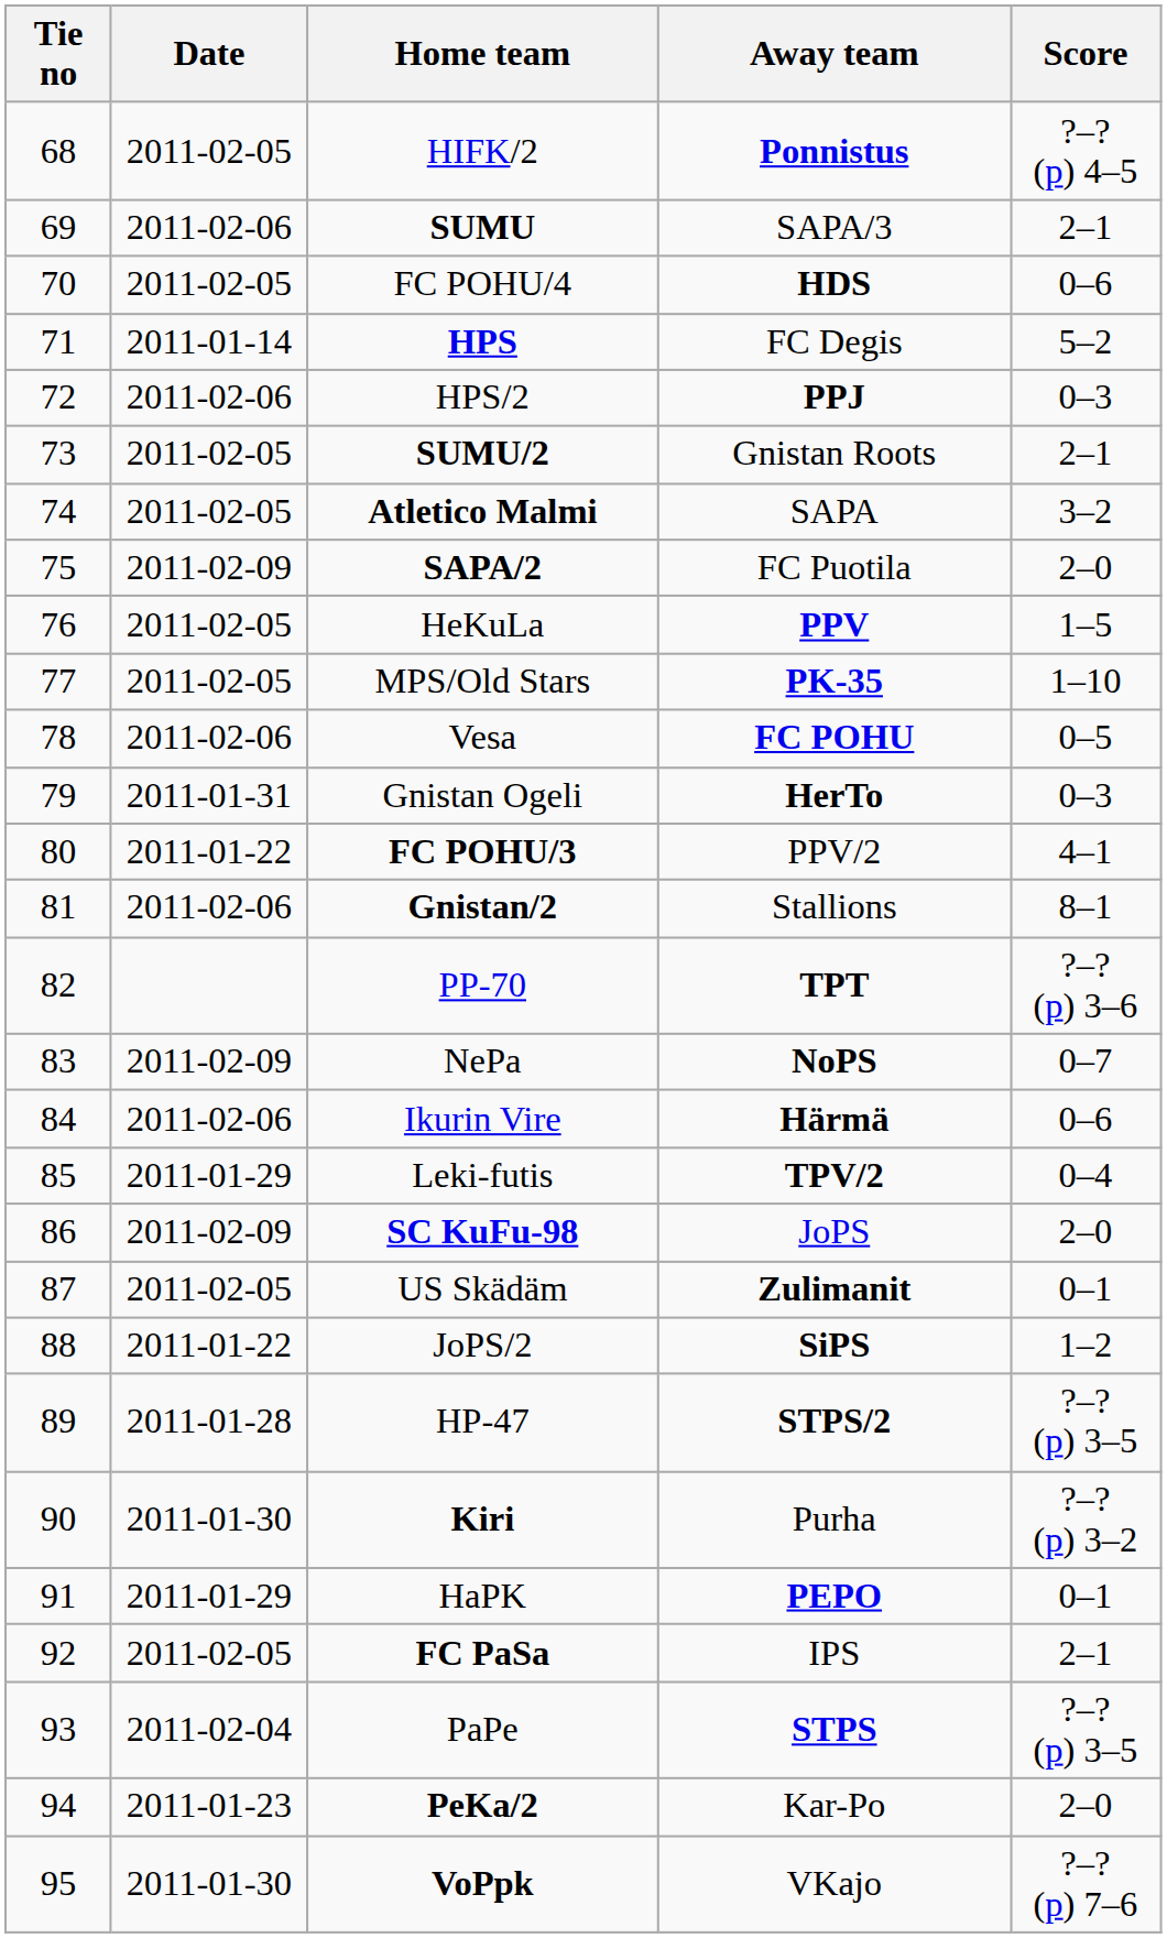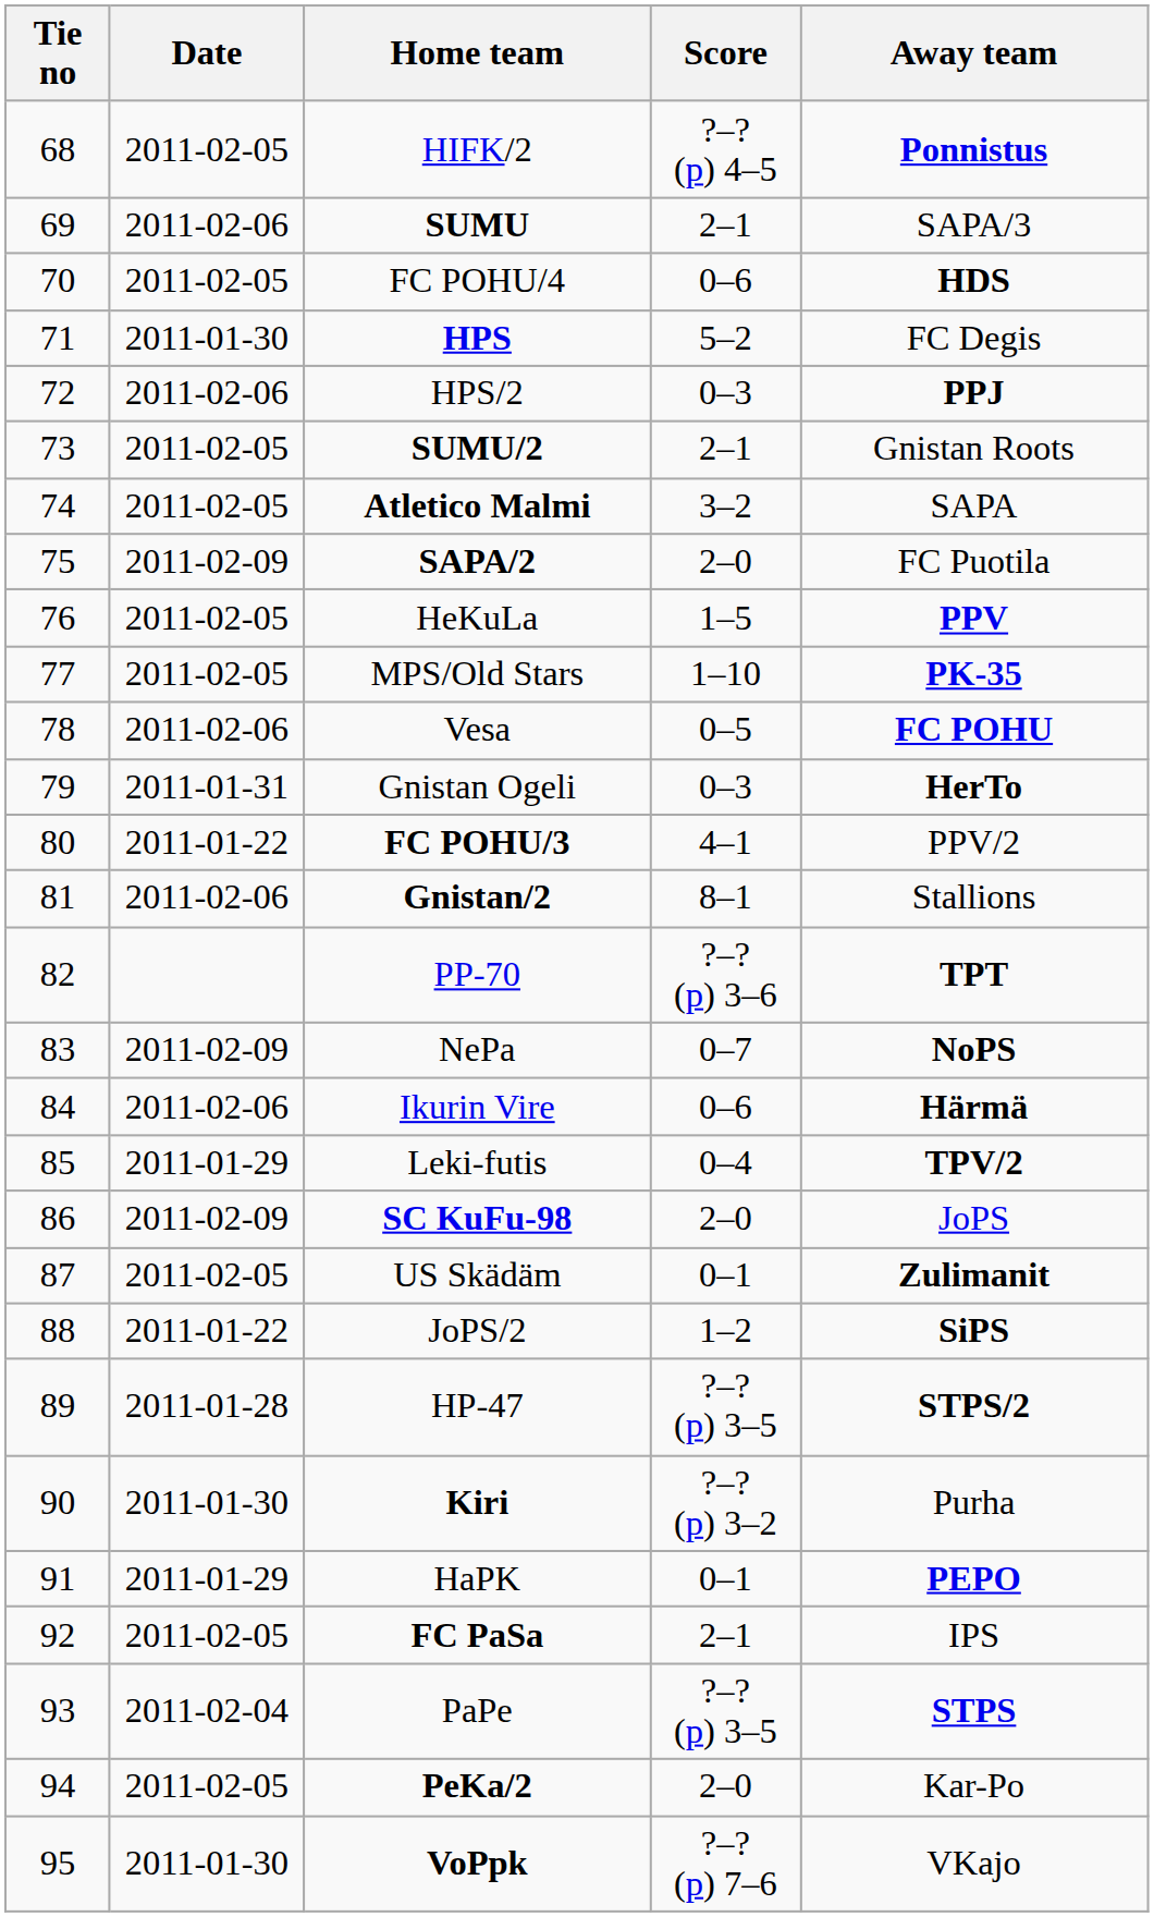 <table class="wikitable" style="text-align:center">
 <tr>
 <th style="width:40px;">Tie no</th>
 <th style="width:80px;">Date</th>
 <th style="width:150px;">Home team</th>
+<th style="width:60px;">Score</th>
 <th style="width:150px;">Away team</th>
-<th style="width:60px;">Score</th>
 </tr>
 <tr>
 <td>68</td>
 <td>2011-02-05</td>
 <td><a href='#'>HIFK</a>/2</td>
+<td>?–?<br>(<a href='#'>p</a>) 4–5</td>
 <td><strong><a href='#'>Ponnistus</a></strong></td>
-<td>?–?<br>(<a href='#'>p</a>) 4–5</td>
 </tr>
 <tr>
 <td>69</td>
 <td>2011-02-06</td>
 <td><strong>SUMU</strong></td>
+<td>2–1</td>
 <td>SAPA/3</td>
-<td>2–1</td>
 </tr>
 <tr>
 <td>70</td>
 <td>2011-02-05</td>
 <td>FC POHU/4</td>
+<td>0–6</td>
 <td><strong>HDS</strong></td>
-<td>0–6</td>
 </tr>
 <tr>
 <td>71</td>
-<td>2011-01-14</td>
+<td>2011-01-30</td>
 <td><strong><a href='#'>HPS</a></strong></td>
+<td>5–2</td>
 <td>FC Degis</td>
-<td>5–2</td>
 </tr>
 <tr>
 <td>72</td>
 <td>2011-02-06</td>
 <td>HPS/2</td>
+<td>0–3</td>
 <td><strong>PPJ</strong></td>
-<td>0–3</td>
 </tr>
 <tr>
 <td>73</td>
 <td>2011-02-05</td>
 <td><strong>SUMU/2</strong></td>
+<td>2–1</td>
 <td>Gnistan Roots</td>
-<td>2–1</td>
 </tr>
 <tr>
 <td>74</td>
 <td>2011-02-05</td>
 <td><strong>Atletico Malmi</strong></td>
+<td>3–2</td>
 <td>SAPA</td>
-<td>3–2</td>
 </tr>
 <tr>
 <td>75</td>
 <td>2011-02-09</td>
 <td><strong>SAPA/2</strong></td>
+<td>2–0</td>
 <td>FC Puotila</td>
-<td>2–0</td>
 </tr>
 <tr>
 <td>76</td>
 <td>2011-02-05</td>
 <td>HeKuLa</td>
+<td>1–5</td>
 <td><strong><a href='#'>PPV</a></strong></td>
-<td>1–5</td>
 </tr>
 <tr>
 <td>77</td>
 <td>2011-02-05</td>
 <td>MPS/Old Stars</td>
+<td>1–10</td>
 <td><strong><a href='#'>PK-35</a></strong></td>
-<td>1–10</td>
 </tr>
 <tr>
 <td>78</td>
 <td>2011-02-06</td>
 <td>Vesa</td>
+<td>0–5</td>
 <td><strong><a href='#'>FC POHU</a></strong></td>
-<td>0–5</td>
 </tr>
 <tr>
 <td>79</td>
 <td>2011-01-31</td>
 <td>Gnistan Ogeli</td>
+<td>0–3</td>
 <td><strong>HerTo</strong></td>
-<td>0–3</td>
 </tr>
 <tr>
 <td>80</td>
 <td>2011-01-22</td>
 <td><strong>FC POHU/3</strong></td>
+<td>4–1</td>
 <td>PPV/2</td>
-<td>4–1</td>
 </tr>
 <tr>
 <td>81</td>
 <td>2011-02-06</td>
 <td><strong>Gnistan/2</strong></td>
+<td>8–1</td>
 <td>Stallions</td>
-<td>8–1</td>
 </tr>
 <tr>
 <td>82</td>
 <td></td>
 <td><a href='#'>PP-70</a></td>
+<td>?–?<br>(<a href='#'>p</a>) 3–6</td>
 <td><strong>TPT</strong></td>
-<td>?–?<br>(<a href='#'>p</a>) 3–6</td>
 </tr>
 <tr>
 <td>83</td>
 <td>2011-02-09</td>
 <td>NePa</td>
+<td>0–7</td>
 <td><strong>NoPS</strong></td>
-<td>0–7</td>
 </tr>
 <tr>
 <td>84</td>
 <td>2011-02-06</td>
 <td><a href='#'>Ikurin Vire</a></td>
+<td>0–6</td>
 <td><strong>Härmä</strong></td>
-<td>0–6</td>
 </tr>
 <tr>
 <td>85</td>
 <td>2011-01-29</td>
 <td>Leki-futis</td>
+<td>0–4</td>
 <td><strong>TPV/2</strong></td>
-<td>0–4</td>
 </tr>
 <tr>
 <td>86</td>
 <td>2011-02-09</td>
 <td><strong><a href='#'>SC KuFu-98</a></strong></td>
+<td>2–0</td>
 <td><a href='#'>JoPS</a></td>
-<td>2–0</td>
 </tr>
 <tr>
 <td>87</td>
 <td>2011-02-05</td>
 <td>US Skädäm</td>
+<td>0–1</td>
 <td><strong>Zulimanit</strong></td>
-<td>0–1</td>
 </tr>
 <tr>
 <td>88</td>
 <td>2011-01-22</td>
 <td>JoPS/2</td>
+<td>1–2</td>
 <td><strong>SiPS</strong></td>
-<td>1–2</td>
 </tr>
 <tr>
 <td>89</td>
 <td>2011-01-28</td>
 <td>HP-47</td>
+<td>?–?<br>(<a href='#'>p</a>) 3–5</td>
 <td><strong>STPS/2</strong></td>
-<td>?–?<br>(<a href='#'>p</a>) 3–5</td>
 </tr>
 <tr>
 <td>90</td>
 <td>2011-01-30</td>
 <td><strong>Kiri</strong></td>
+<td>?–?<br>(<a href='#'>p</a>) 3–2</td>
 <td>Purha</td>
-<td>?–?<br>(<a href='#'>p</a>) 3–2</td>
 </tr>
 <tr>
 <td>91</td>
 <td>2011-01-29</td>
 <td>HaPK</td>
+<td>0–1</td>
 <td><strong><a href='#'>PEPO</a></strong></td>
-<td>0–1</td>
 </tr>
 <tr>
 <td>92</td>
 <td>2011-02-05</td>
 <td><strong>FC PaSa</strong></td>
+<td>2–1</td>
 <td>IPS</td>
-<td>2–1</td>
 </tr>
 <tr>
 <td>93</td>
 <td>2011-02-04</td>
 <td>PaPe</td>
+<td>?–?<br>(<a href='#'>p</a>) 3–5</td>
 <td><strong><a href='#'>STPS</a></strong></td>
-<td>?–?<br>(<a href='#'>p</a>) 3–5</td>
 </tr>
 <tr>
 <td>94</td>
-<td>2011-01-23</td>
+<td>2011-02-05</td>
 <td><strong>PeKa/2</strong></td>
+<td>2–0</td>
 <td>Kar-Po</td>
-<td>2–0</td>
 </tr>
 <tr>
 <td>95</td>
 <td>2011-01-30</td>
 <td><strong>VoPpk</strong></td>
+<td>?–?<br>(<a href='#'>p</a>) 7–6</td>
 <td>VKajo</td>
-<td>?–?<br>(<a href='#'>p</a>) 7–6</td>
 </tr>
 </table>
